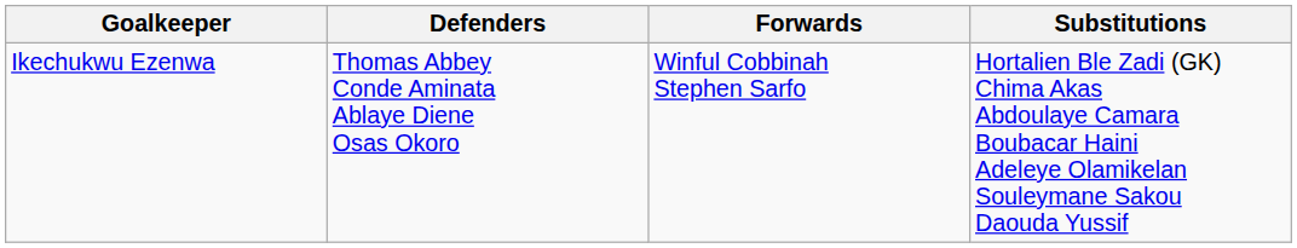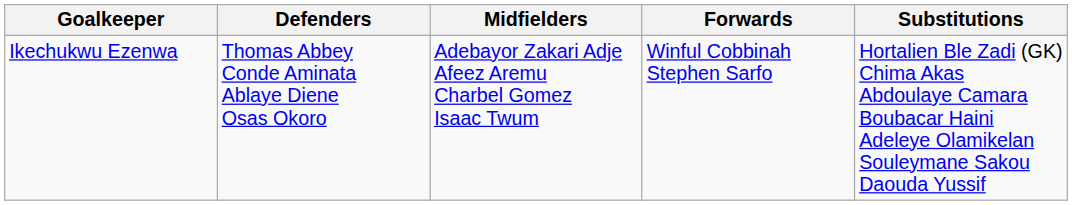 <table class="wikitable">
 <tr>
 <th style="width:20%;">Goalkeeper</th>
 <th style="width:20%;">Defenders</th>
+<th style="width:20%;">Midfielders</th>
 <th style="width:20%;">Forwards</th>
 <th style="width:20%;">Substitutions</th>
 </tr>
 <tr valign="top">
 <td> <a href='#'>Ikechukwu Ezenwa</a></td>
 <td> <a href='#'>Thomas Abbey</a><br> <a href='#'>Conde Aminata</a><br> <a href='#'>Ablaye Diene</a><br> <a href='#'>Osas Okoro</a></td>
+<td> <a href='#'>Adebayor Zakari Adje</a><br> <a href='#'>Afeez Aremu</a><br> <a href='#'>Charbel Gomez</a><br> <a href='#'>Isaac Twum</a></td>
 <td> <a href='#'>Winful Cobbinah</a><br> <a href='#'>Stephen Sarfo</a></td>
 <td> <a href='#'>Hortalien Ble Zadi</a> (GK)<br> <a href='#'>Chima Akas</a><br> <a href='#'>Abdoulaye Camara</a><br> <a href='#'>Boubacar Haini</a><br> <a href='#'>Adeleye Olamikelan</a><br> <a href='#'>Souleymane Sakou</a><br> <a href='#'>Daouda Yussif</a></td>
 </tr>
 </table>
